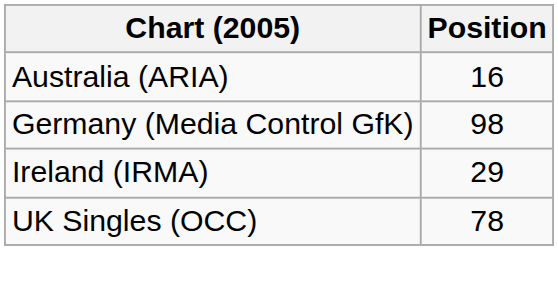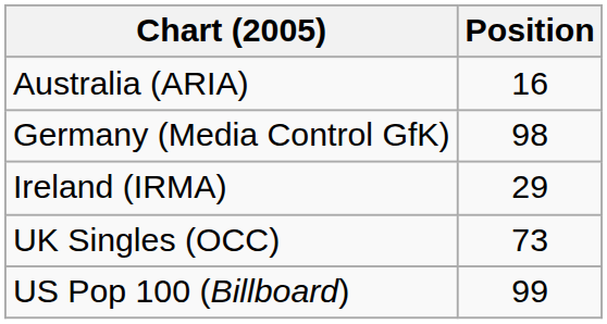 <table class="wikitable sortable">
 <tr>
 <th>Chart (2005)</th>
 <th>Position</th>
 </tr>
 <tr>
 <td>Australia (ARIA)</td>
 <td style="text-align:center;">16</td>
 </tr>
 <tr>
 <td>Germany (Media Control GfK)</td>
 <td style="text-align:center;">98</td>
 </tr>
 <tr>
 <td Ireland (IRMA)!scope="row">Ireland (IRMA)</td>
 <td style="text-align:center;">29</td>
 </tr>
 <tr>
 <td>UK Singles (OCC)</td>
-<td style="text-align:center;">78</td>
+<td style="text-align:center;">73</td>
+</tr>
+<tr>
+<td>US Pop 100 (<em>Billboard</em>)</td>
+<td style="text-align:center;">99</td>
 </tr>
 </table>
